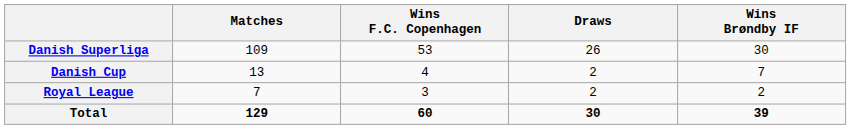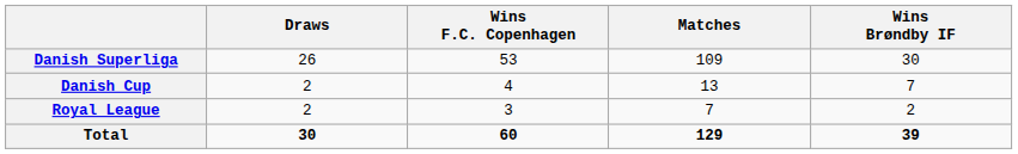 <table class="wikitable" style="text-align:center; font-size:90%">
 <tr>
 <th width="15%"></th>
+<th width="15%">Draws</th>
+<th width="15%">Wins<br>F.C. Copenhagen</th>
 <th width="15%">Matches</th>
-<th width="15%">Wins<br>F.C. Copenhagen</th>
-<th width="15%">Draws</th>
 <th width="15%">Wins<br>Brøndby IF</th>
 </tr>
 <tr>
 <th><a href='#'>Danish Superliga</a></th>
+<td>26</td>
+<td>53</td>
 <td>109</td>
-<td>53</td>
-<td>26</td>
 <td>30</td>
 </tr>
 <tr>
 <th><a href='#'>Danish Cup</a></th>
+<td>2</td>
+<td>4</td>
 <td>13</td>
-<td>4</td>
-<td>2</td>
 <td>7</td>
 </tr>
 <tr>
 <th><a href='#'>Royal League</a></th>
+<td>2</td>
+<td>3</td>
 <td>7</td>
-<td>3</td>
-<td>2</td>
 <td>2</td>
 </tr>
 <tr>
 <th>Total</th>
+<td><strong>30</strong></td>
+<td><strong>60</strong></td>
 <td><strong>129</strong></td>
-<td><strong>60</strong></td>
-<td><strong>30</strong></td>
 <td><strong>39</strong></td>
 </tr>
 </table>
